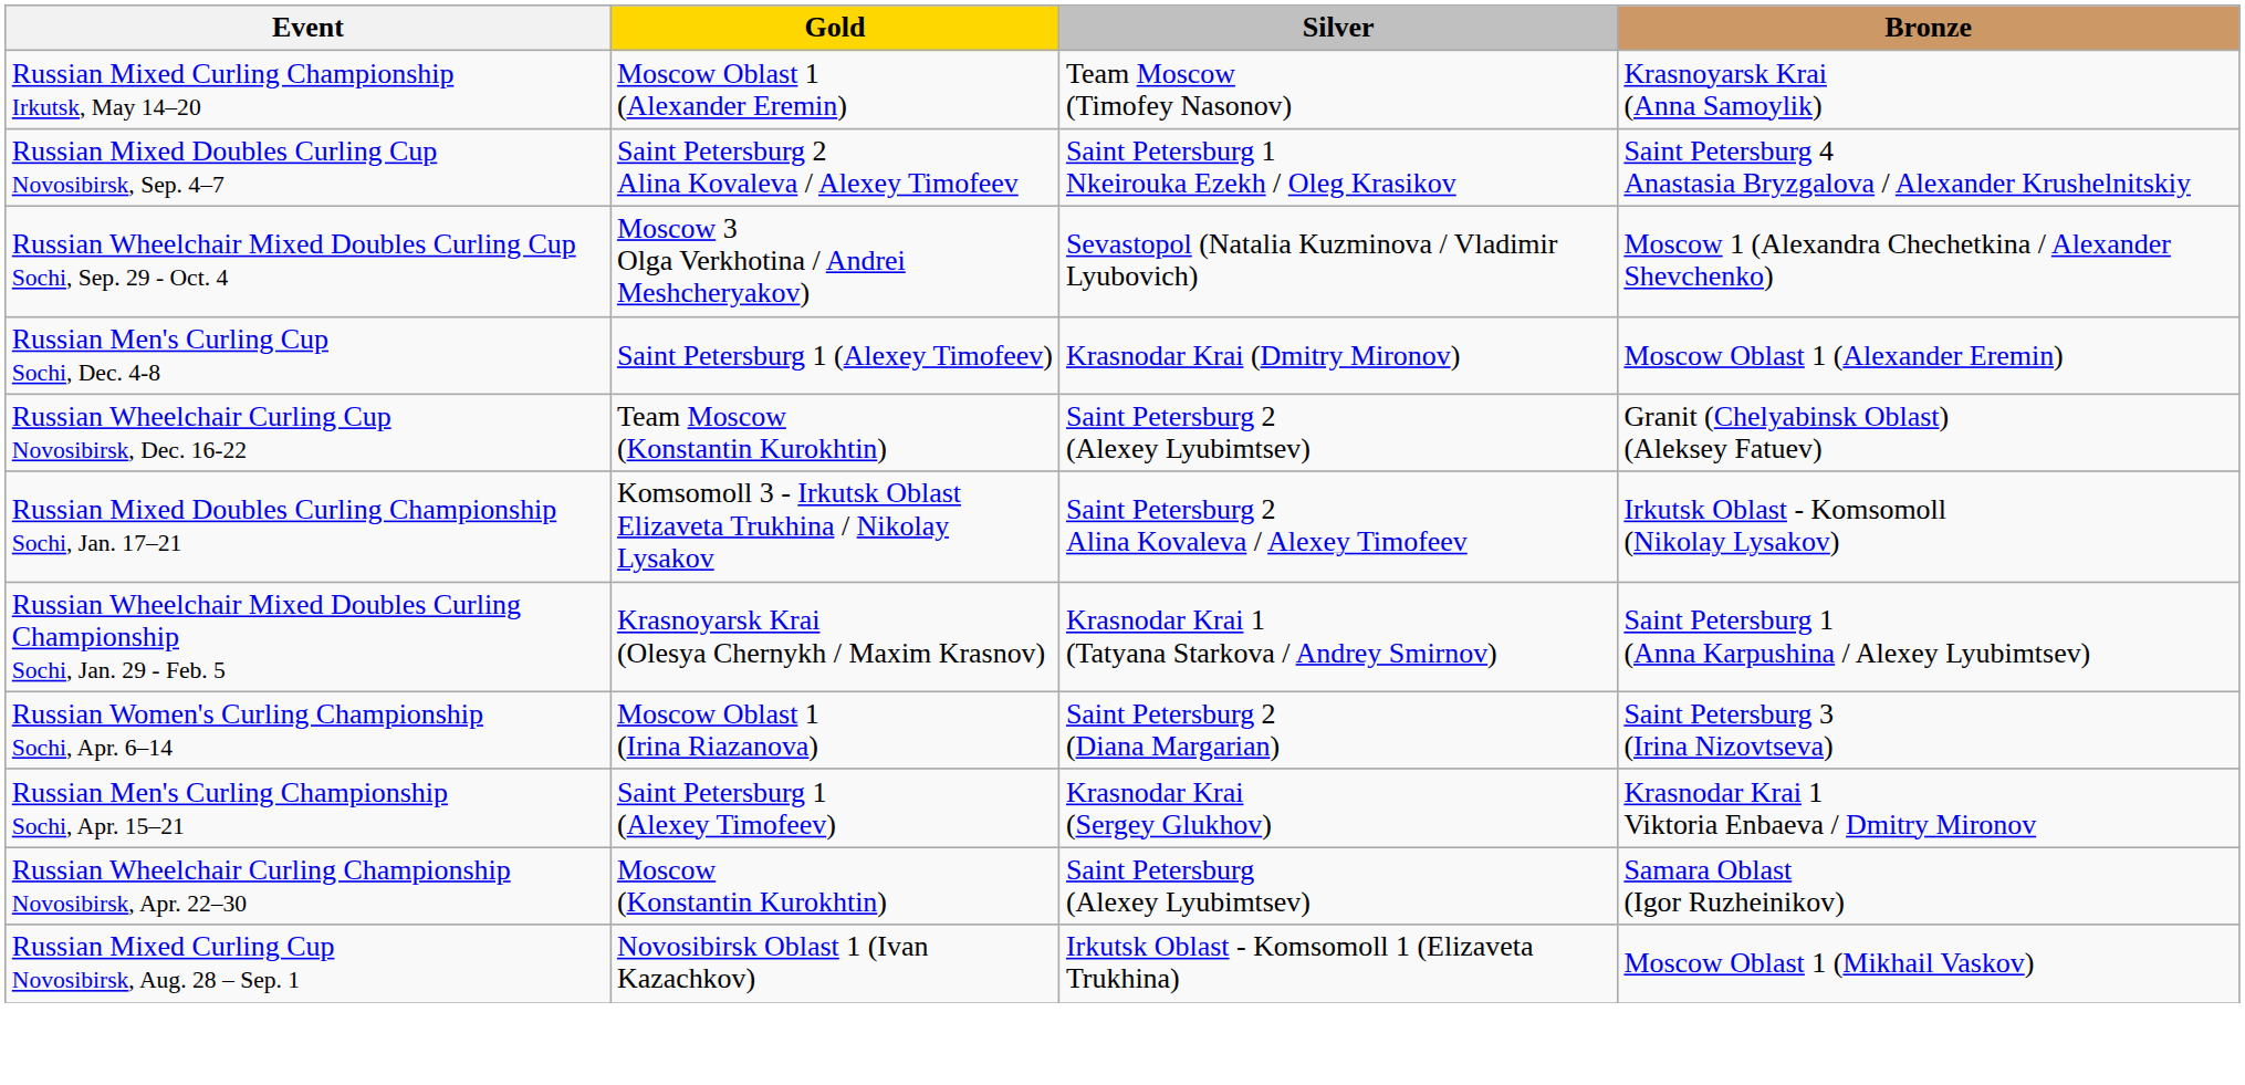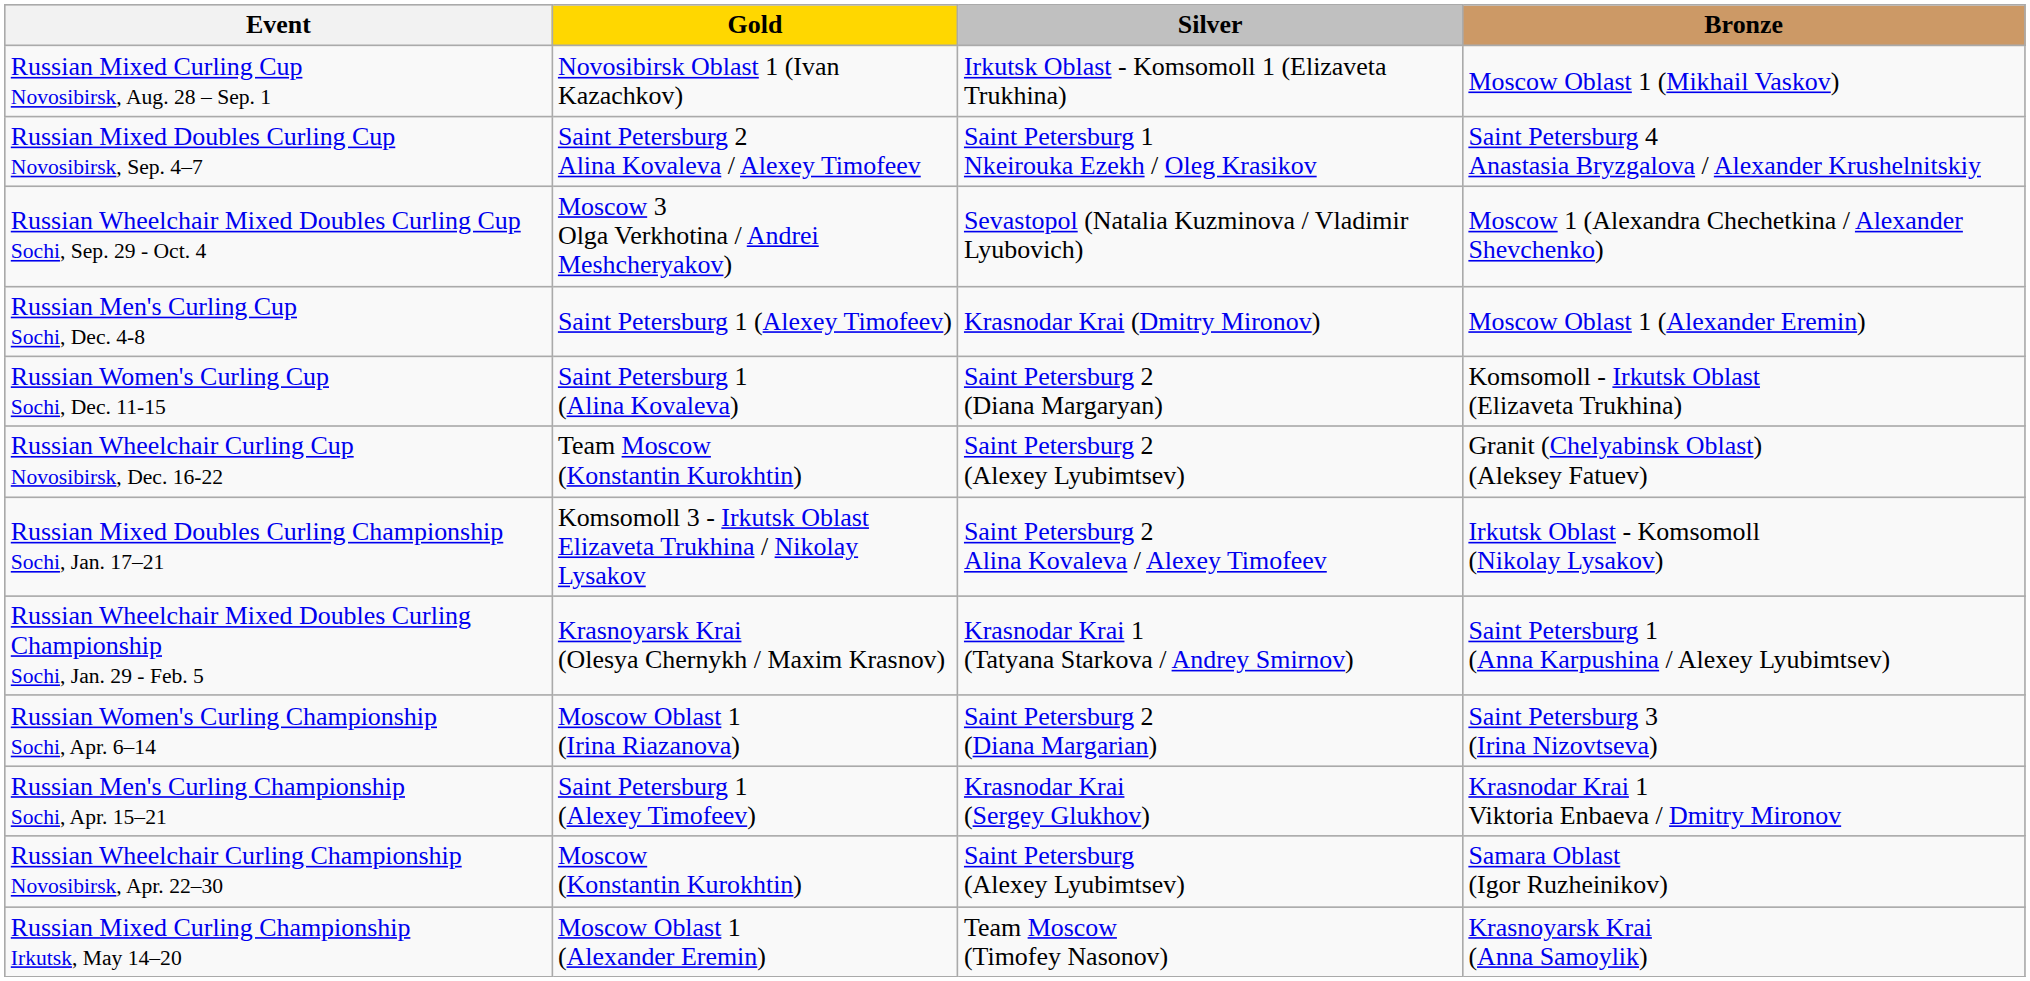 <table class="wikitable">
 <tr>
 <th>Event</th>
 <th style="background:gold">Gold</th>
 <th style="background:silver">Silver</th>
 <th style="background:#cc9966">Bronze</th>
 </tr>
 <tr>
-<td><a href='#'>Russian Mixed Curling Championship</a> <br> <small><a href='#'>Irkutsk</a>, May 14–20</small></td>
-<td><a href='#'>Moscow Oblast</a> 1<br>(<a href='#'>Alexander Eremin</a>)</td>
-<td>Team <a href='#'>Moscow</a><br>(Timofey Nasonov)</td>
-<td><a href='#'>Krasnoyarsk Krai</a><br>(<a href='#'>Anna Samoylik</a>)</td>
+<td><a href='#'>Russian Mixed Curling Cup</a> <br> <small><a href='#'>Novosibirsk</a>, Aug. 28 – Sep. 1</small></td>
+<td><a href='#'>Novosibirsk Oblast</a> 1 (Ivan Kazachkov)</td>
+<td><a href='#'>Irkutsk Oblast</a> - Komsomoll 1 (Elizaveta Trukhina)</td>
+<td><a href='#'>Moscow Oblast</a> 1 (<a href='#'>Mikhail Vaskov</a>)</td>
 </tr>
 <tr>
 <td><a href='#'>Russian Mixed Doubles Curling Cup</a> <br> <small><a href='#'>Novosibirsk</a>, Sep. 4–7</small></td>
 <td><a href='#'>Saint Petersburg</a> 2<br><a href='#'>Alina Kovaleva</a> / <a href='#'>Alexey Timofeev</a></td>
 <td><a href='#'>Saint Petersburg</a> 1<br><a href='#'>Nkeirouka Ezekh</a> / <a href='#'>Oleg Krasikov</a></td>
 <td><a href='#'>Saint Petersburg</a> 4<br><a href='#'>Anastasia Bryzgalova</a> / <a href='#'>Alexander Krushelnitskiy</a></td>
 </tr>
 <tr>
 <td><a href='#'>Russian Wheelchair Mixed Doubles Curling Cup</a><br><small><a href='#'>Sochi</a>, Sep. 29 - Oct. 4</small></td>
 <td><a href='#'>Moscow</a> 3<br>Olga Verkhotina / <a href='#'>Andrei Meshcheryakov</a>)</td>
 <td><a href='#'>Sevastopol</a> (Natalia Kuzminova / Vladimir Lyubovich)</td>
 <td><a href='#'>Moscow</a> 1 (Alexandra Chechetkina / <a href='#'>Alexander Shevchenko</a>)</td>
 </tr>
 <tr>
 <td><a href='#'>Russian Men's Curling Cup</a><br><small><a href='#'>Sochi</a>, Dec. 4-8</small></td>
 <td><a href='#'>Saint Petersburg</a> 1 (<a href='#'>Alexey Timofeev</a>)</td>
 <td><a href='#'>Krasnodar Krai</a> (<a href='#'>Dmitry Mironov</a>)</td>
 <td><a href='#'>Moscow Oblast</a> 1 (<a href='#'>Alexander Eremin</a>)</td>
+</tr>
+<tr>
+<td><a href='#'>Russian Women's Curling Cup</a><br><small><a href='#'>Sochi</a>, Dec. 11-15</small></td>
+<td><a href='#'>Saint Petersburg</a> 1<br>(<a href='#'>Alina Kovaleva</a>)</td>
+<td><a href='#'>Saint Petersburg</a> 2<br>(Diana Margaryan)</td>
+<td>Komsomoll - <a href='#'>Irkutsk Oblast</a><br>(Elizaveta Trukhina)</td>
 </tr>
 <tr>
 <td><a href='#'>Russian Wheelchair Curling Cup</a><br><small><a href='#'>Novosibirsk</a>, Dec. 16-22</small></td>
 <td>Team <a href='#'>Moscow</a><br>(<a href='#'>Konstantin Kurokhtin</a>)</td>
 <td><a href='#'>Saint Petersburg</a> 2<br>(Alexey Lyubimtsev)</td>
 <td>Granit (<a href='#'>Chelyabinsk Oblast</a>)<br>(Aleksey Fatuev)</td>
 </tr>
 <tr>
 <td><a href='#'>Russian Mixed Doubles Curling Championship</a> <br> <small><a href='#'>Sochi</a>, Jan. 17–21</small></td>
 <td>Komsomoll 3 - <a href='#'>Irkutsk Oblast</a><br><a href='#'>Elizaveta Trukhina</a> / <a href='#'>Nikolay Lysakov</a></td>
 <td><a href='#'>Saint Petersburg</a> 2<br><a href='#'>Alina Kovaleva</a> / <a href='#'>Alexey Timofeev</a></td>
 <td><a href='#'>Irkutsk Oblast</a> - Komsomoll<br>(<a href='#'>Nikolay Lysakov</a>)</td>
 </tr>
 <tr>
 <td><a href='#'>Russian Wheelchair Mixed Doubles Curling Championship</a><br><small><a href='#'>Sochi</a>, Jan. 29 - Feb. 5</small></td>
 <td><a href='#'>Krasnoyarsk Krai</a><br>(Olesya Chernykh / Maxim Krasnov)</td>
 <td><a href='#'>Krasnodar Krai</a> 1<br>(Tatyana Starkova / <a href='#'>Andrey Smirnov</a>)</td>
 <td><a href='#'>Saint Petersburg</a> 1<br>(<a href='#'>Anna Karpushina</a> / Alexey Lyubimtsev)</td>
 </tr>
 <tr>
 <td><a href='#'>Russian Women's Curling Championship</a> <br> <small><a href='#'>Sochi</a>, Apr. 6–14</small></td>
 <td><a href='#'>Moscow Oblast</a> 1<br>(<a href='#'>Irina Riazanova</a>)</td>
 <td><a href='#'>Saint Petersburg</a> 2<br>(<a href='#'>Diana Margarian</a>)</td>
 <td><a href='#'>Saint Petersburg</a> 3<br>(<a href='#'>Irina Nizovtseva</a>)</td>
 </tr>
 <tr>
 <td><a href='#'>Russian Men's Curling Championship</a> <br> <small><a href='#'>Sochi</a>, Apr. 15–21</small></td>
 <td><a href='#'>Saint Petersburg</a> 1<br>(<a href='#'>Alexey Timofeev</a>)</td>
 <td><a href='#'>Krasnodar Krai</a><br>(<a href='#'>Sergey Glukhov</a>)</td>
 <td><a href='#'>Krasnodar Krai</a> 1<br>Viktoria Enbaeva / <a href='#'>Dmitry Mironov</a></td>
 </tr>
 <tr>
 <td><a href='#'>Russian Wheelchair Curling Championship</a> <br><small><a href='#'>Novosibirsk</a>, Apr. 22–30</small></td>
 <td><a href='#'>Moscow</a><br>(<a href='#'>Konstantin Kurokhtin</a>)</td>
 <td><a href='#'>Saint Petersburg</a><br>(Alexey Lyubimtsev)</td>
 <td><a href='#'>Samara Oblast</a><br>(Igor Ruzheinikov)</td>
 </tr>
 <tr>
-<td><a href='#'>Russian Mixed Curling Cup</a> <br> <small><a href='#'>Novosibirsk</a>, Aug. 28 – Sep. 1</small></td>
-<td><a href='#'>Novosibirsk Oblast</a> 1 (Ivan Kazachkov)</td>
-<td><a href='#'>Irkutsk Oblast</a> - Komsomoll 1 (Elizaveta Trukhina)</td>
-<td><a href='#'>Moscow Oblast</a> 1 (<a href='#'>Mikhail Vaskov</a>)</td>
+<td><a href='#'>Russian Mixed Curling Championship</a> <br> <small><a href='#'>Irkutsk</a>, May 14–20</small></td>
+<td><a href='#'>Moscow Oblast</a> 1<br>(<a href='#'>Alexander Eremin</a>)</td>
+<td>Team <a href='#'>Moscow</a><br>(Timofey Nasonov)</td>
+<td><a href='#'>Krasnoyarsk Krai</a><br>(<a href='#'>Anna Samoylik</a>)</td>
 </tr>
 </table>
